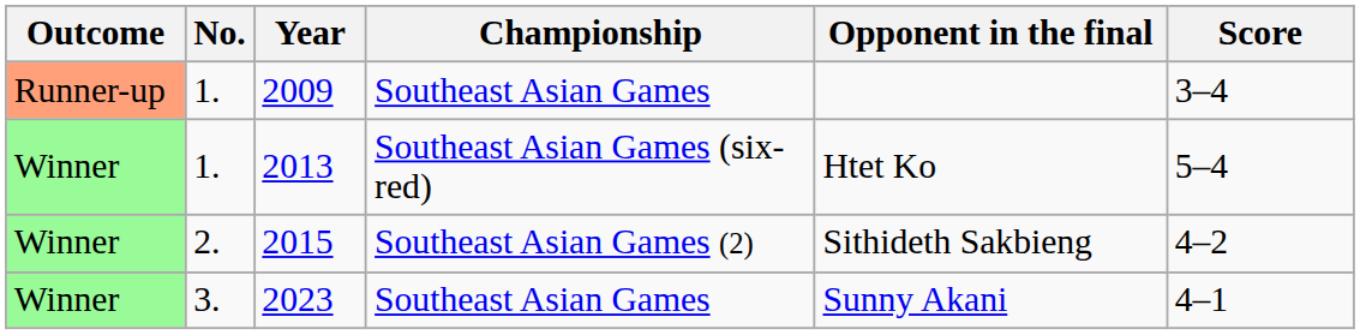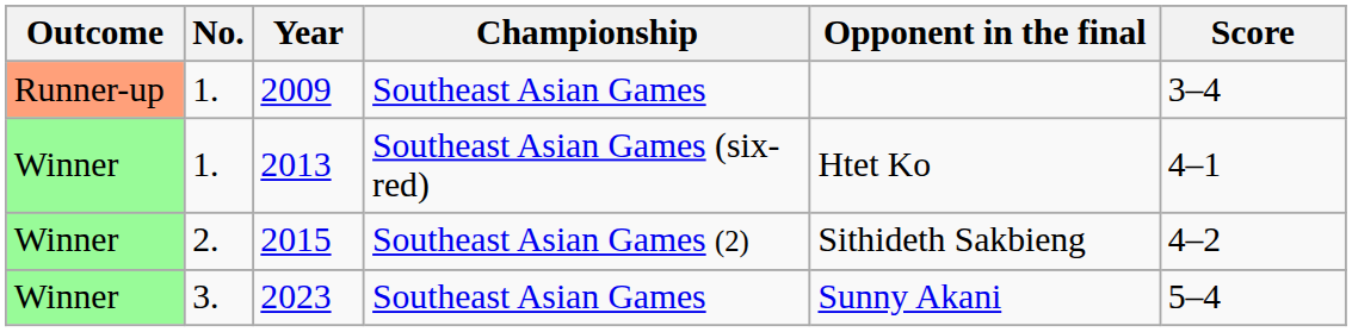 <table class="sortable wikitable">
 <tr>
 <th width="80">Outcome</th>
 <th width="20">No.</th>
 <th width="50">Year</th>
 <th width="250">Championship</th>
 <th width="200">Opponent in the final</th>
 <th width="100">Score</th>
 </tr>
 <tr>
 <td style="background:#ffa07a;">Runner-up</td>
 <td>1.</td>
 <td><a href='#'>2009</a></td>
 <td><a href='#'>Southeast Asian Games</a></td>
 <td> </td>
 <td>3–4</td>
 </tr>
 <tr>
 <td style="background:#98FB98">Winner</td>
 <td>1.</td>
 <td><a href='#'>2013</a></td>
 <td><a href='#'>Southeast Asian Games</a> (six-red)</td>
 <td> Htet Ko</td>
-<td>5–4</td>
+<td>4–1</td>
 </tr>
 <tr>
 <td style="background:#98FB98">Winner</td>
 <td>2.</td>
 <td><a href='#'>2015</a></td>
 <td><a href='#'>Southeast Asian Games</a> <small>(2)</small></td>
 <td> Sithideth Sakbieng</td>
 <td>4–2</td>
 </tr>
 <tr>
 <td style="background:#98FB98">Winner</td>
 <td>3.</td>
 <td><a href='#'>2023</a></td>
 <td><a href='#'>Southeast Asian Games</a></td>
 <td> <a href='#'>Sunny Akani</a></td>
-<td>4–1</td>
+<td>5–4</td>
 </tr>
 </table>
